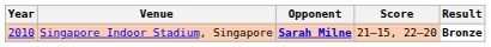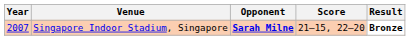 <table class="sortable wikitable" style="font-size: 90%;">
 <tr>
 <th>Year</th>
 <th>Venue</th>
 <th>Opponent</th>
 <th>Score</th>
 <th>Result</th>
 </tr>
 <tr style="background:#FBCEB1">
-<td align="center"><a href='#'>2010</a></td>
+<td align="center"><a href='#'>2007</a></td>
 <td align="left"><a href='#'>Singapore Indoor Stadium</a>, Singapore</td>
 <td align="left"><strong> <a href='#'>Sarah Milne</a></strong></td>
 <td align="left">21–15, 22–20</td>
 <td style="text-align:left; background:white"> <strong>Bronze</strong></td>
 </tr>
 </table>
